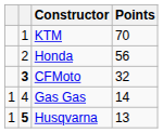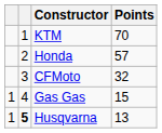 <table class="wikitable" style="font-size: 95%;">
 <tr>
 <th></th>
 <th></th>
 <th>Constructor</th>
 <th>Points</th>
 </tr>
 <tr>
 <td></td>
 <td align=center>1</td>
 <td> <a href='#'>KTM</a></td>
 <td align=left>70</td>
 </tr>
 <tr>
 <td></td>
 <td align=center>2</td>
 <td> <a href='#'>Honda</a></td>
-<td align=left>56</td>
+<td align=left>57</td>
 </tr>
 <tr>
 <td></td>
-<td align=center><strong>3</strong></td>
+<td align=center>3</td>
 <td> <a href='#'>CFMoto</a></td>
 <td align=left>32</td>
 </tr>
 <tr>
 <td> 1</td>
 <td align=center>4</td>
 <td> <a href='#'>Gas Gas</a></td>
-<td align=left>14</td>
+<td align=left>15</td>
 </tr>
 <tr>
 <td> 1</td>
 <td align=center><strong>5</strong></td>
 <td> <a href='#'>Husqvarna</a></td>
 <td align=left>13</td>
 </tr>
 </table>
